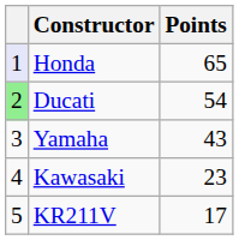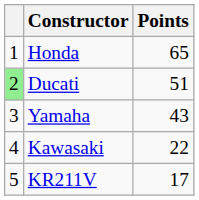 <table class="wikitable" style="font-size: 95%;">
 <tr>
 <th></th>
 <th>Constructor</th>
 <th>Points</th>
 </tr>
 <tr>
-<td align=center style="background: lavender;">1</td>
+<td align=center>1</td>
 <td> <a href='#'>Honda</a></td>
 <td align=right>65</td>
 </tr>
 <tr>
 <td align=center style="background: lightgreen;">2</td>
 <td> <a href='#'>Ducati</a></td>
-<td align=right>54</td>
+<td align=right>51</td>
 </tr>
 <tr>
 <td align=center>3</td>
 <td> <a href='#'>Yamaha</a></td>
 <td align=right>43</td>
 </tr>
 <tr>
 <td align=center>4</td>
 <td> <a href='#'>Kawasaki</a></td>
-<td align=right>23</td>
+<td align=right>22</td>
 </tr>
 <tr>
 <td align=center>5</td>
 <td> <a href='#'>KR211V</a></td>
 <td align=right>17</td>
 </tr>
 </table>
